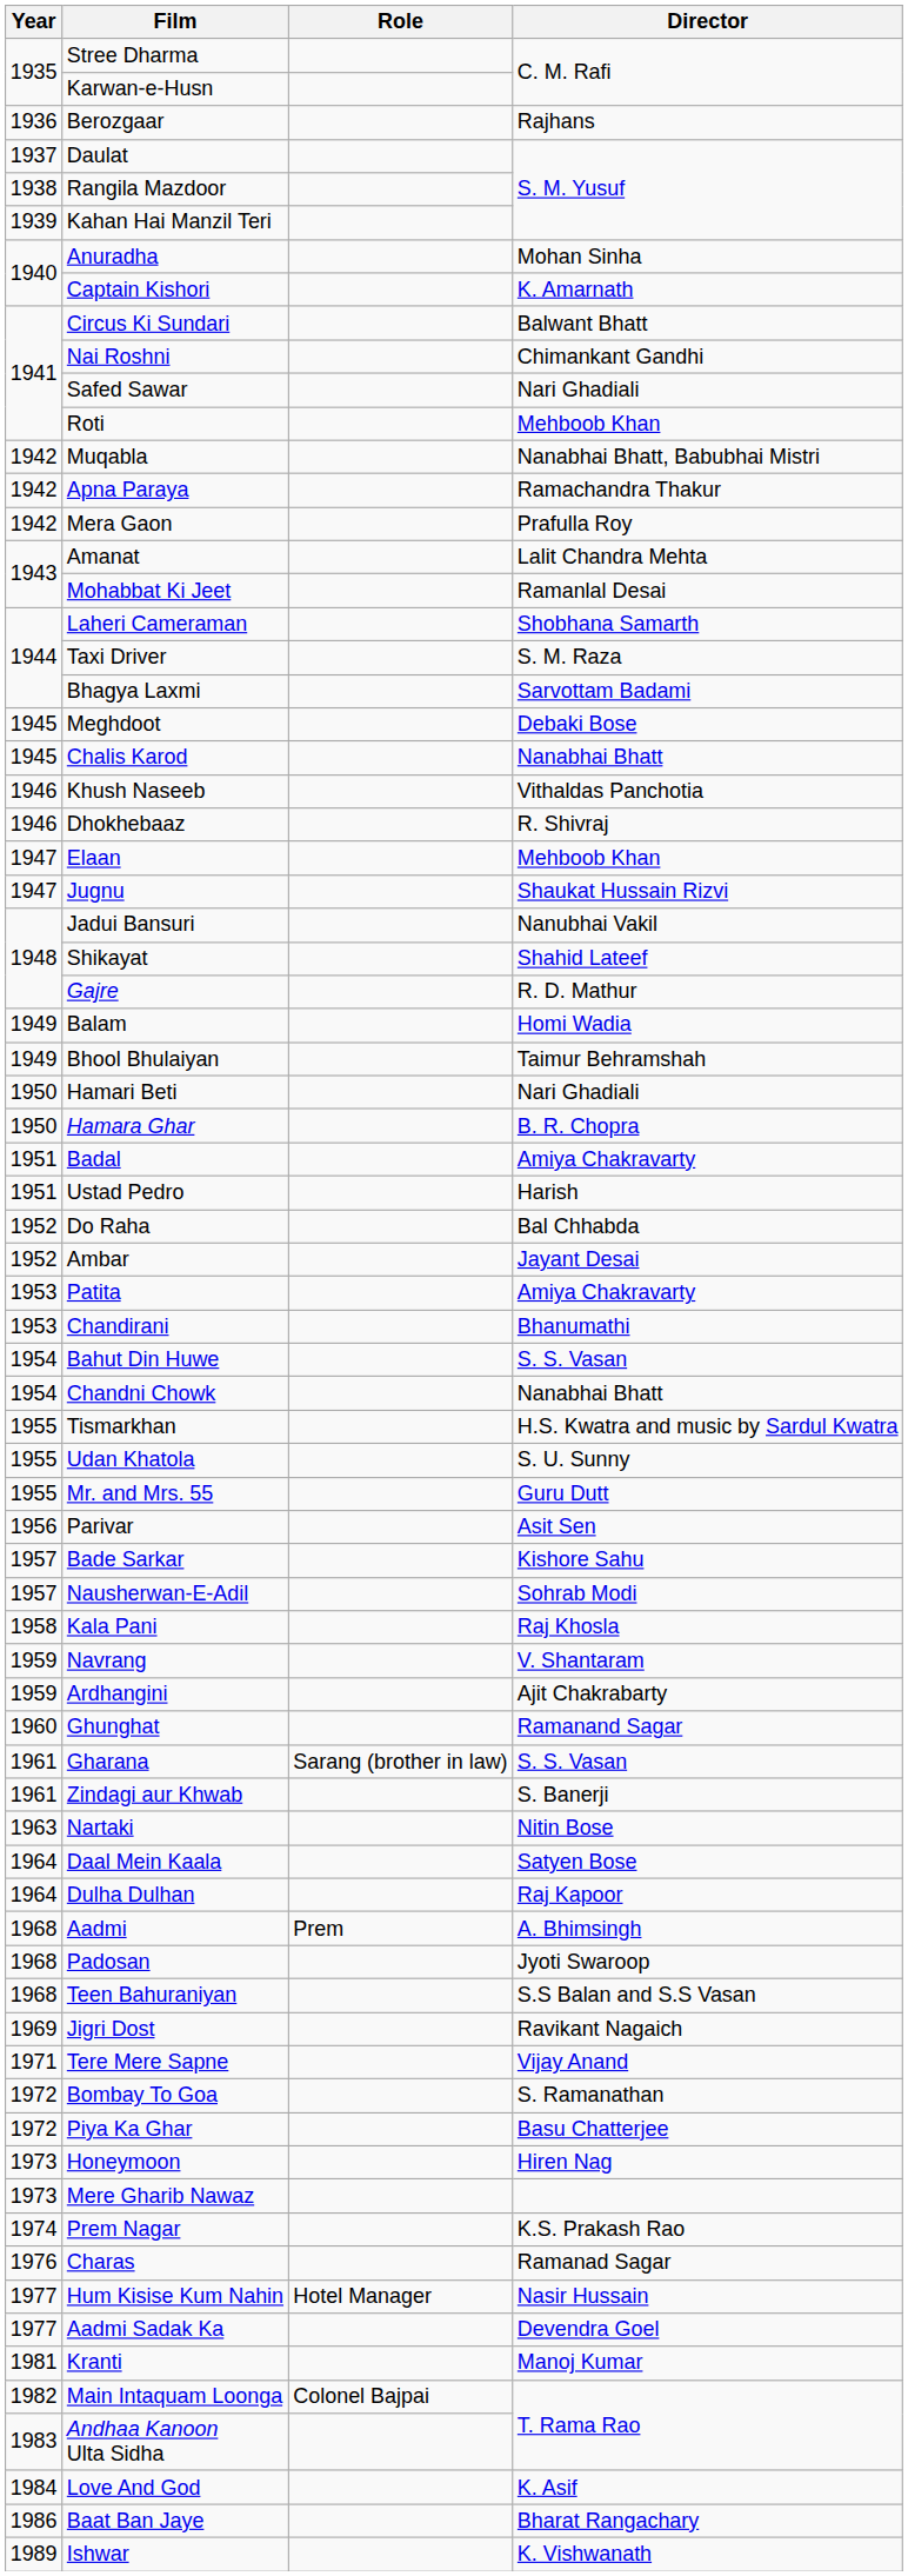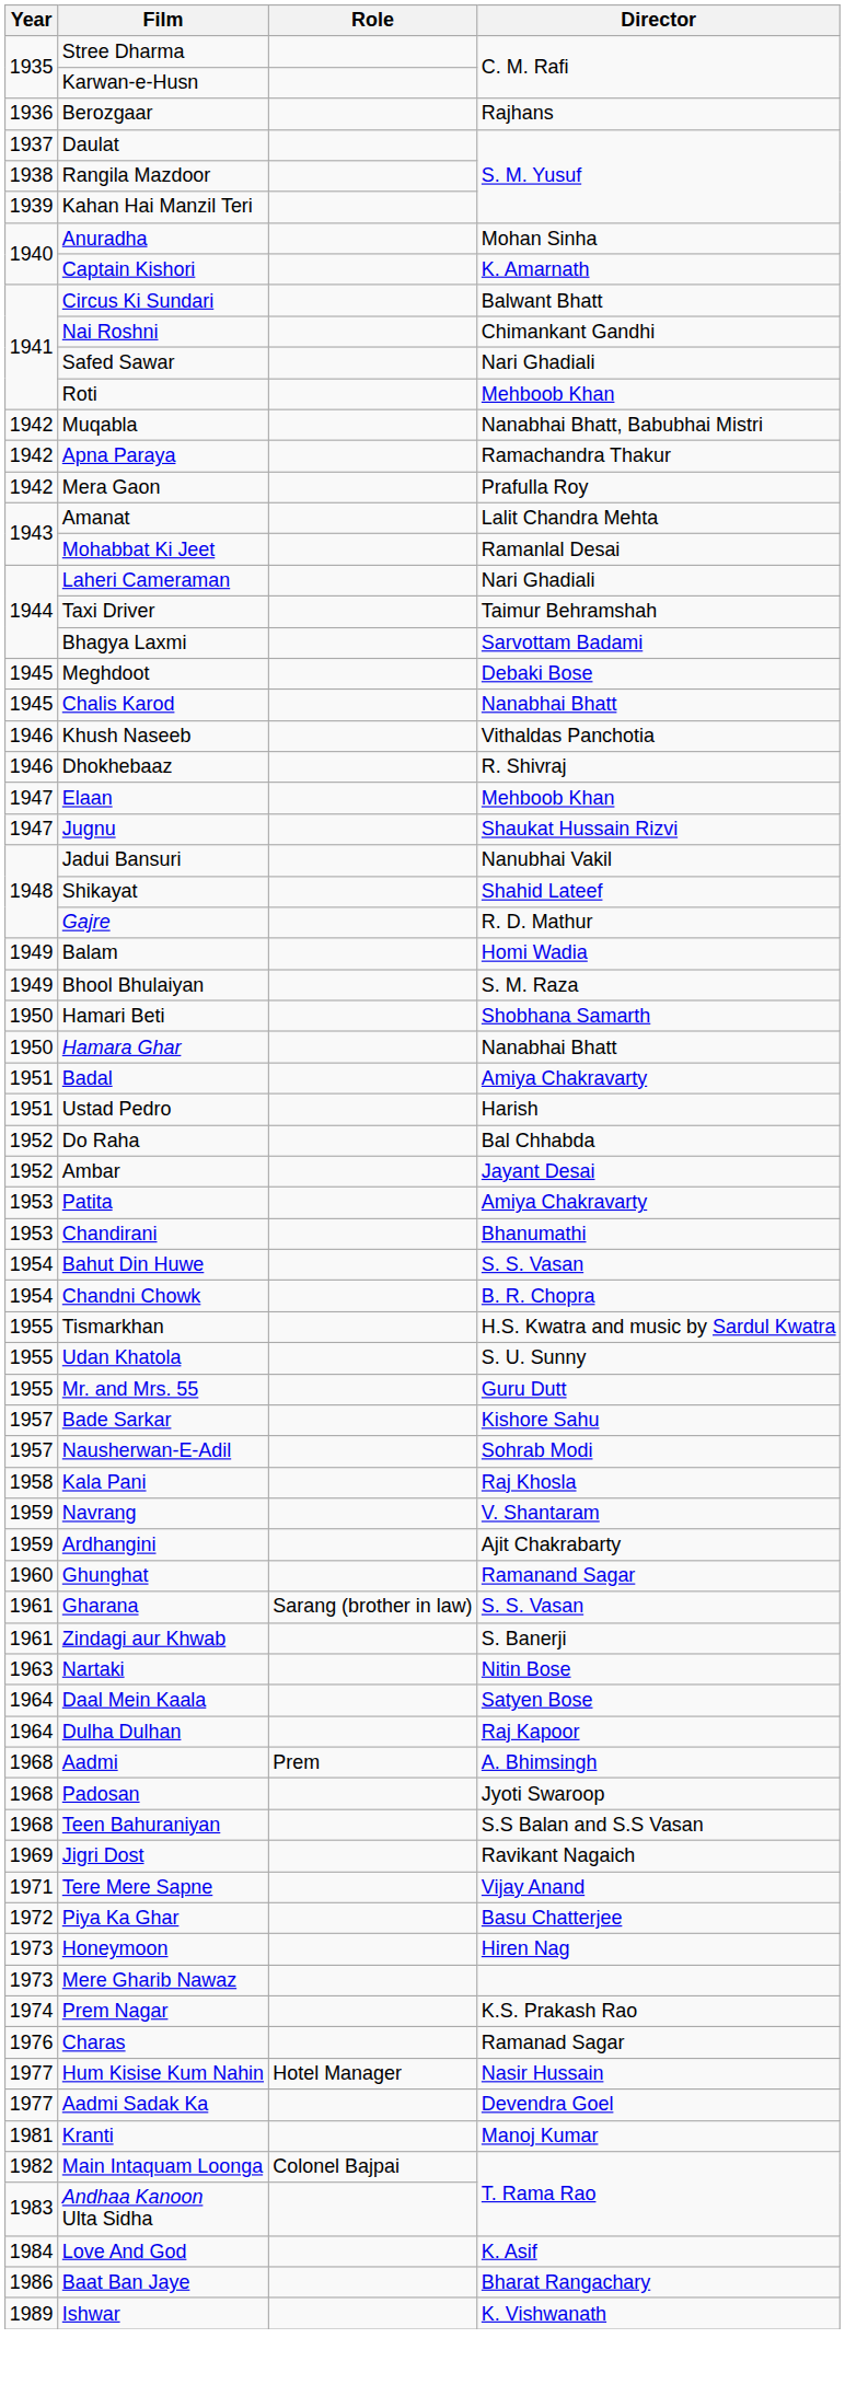 <table class="wikitable sortable">
 <tr>
 <th>Year</th>
 <th>Film</th>
 <th>Role</th>
 <th>Director</th>
 </tr>
 <tr>
 <td rowspan="2">1935</td>
 <td>Stree Dharma</td>
 <td></td>
 <td rowspan="2">C. M. Rafi</td>
 </tr>
 <tr>
 <td>Karwan-e-Husn</td>
 <td></td>
 </tr>
 <tr>
 <td>1936</td>
 <td>Berozgaar</td>
 <td></td>
 <td>Rajhans</td>
 </tr>
 <tr>
 <td>1937</td>
 <td>Daulat</td>
 <td></td>
 <td rowspan="3"><a href='#'>S. M. Yusuf</a></td>
 </tr>
 <tr>
 <td>1938</td>
 <td>Rangila Mazdoor</td>
 <td></td>
 </tr>
 <tr>
 <td>1939</td>
 <td>Kahan Hai Manzil Teri</td>
 <td></td>
 </tr>
 <tr>
 <td rowspan="2">1940</td>
 <td><a href='#'>Anuradha</a></td>
 <td></td>
 <td>Mohan Sinha</td>
 </tr>
 <tr>
 <td><a href='#'>Captain Kishori</a></td>
 <td></td>
 <td><a href='#'>K. Amarnath</a></td>
 </tr>
 <tr>
 <td rowspan="4">1941</td>
 <td><a href='#'>Circus Ki Sundari</a></td>
 <td></td>
 <td>Balwant Bhatt</td>
 </tr>
 <tr>
 <td><a href='#'>Nai Roshni</a></td>
 <td></td>
 <td>Chimankant Gandhi</td>
 </tr>
 <tr>
 <td>Safed Sawar</td>
 <td></td>
 <td>Nari Ghadiali</td>
 </tr>
 <tr>
 <td>Roti</td>
 <td></td>
 <td><a href='#'>Mehboob Khan</a></td>
 </tr>
 <tr>
 <td>1942</td>
 <td>Muqabla</td>
 <td></td>
 <td>Nanabhai Bhatt, Babubhai Mistri</td>
 </tr>
 <tr>
 <td>1942</td>
 <td><a href='#'>Apna Paraya</a></td>
 <td></td>
 <td>Ramachandra Thakur</td>
 </tr>
 <tr>
 <td>1942</td>
 <td>Mera Gaon</td>
 <td></td>
 <td>Prafulla Roy</td>
 </tr>
 <tr>
 <td rowspan="2">1943</td>
 <td>Amanat</td>
 <td></td>
 <td>Lalit Chandra Mehta</td>
 </tr>
 <tr>
 <td><a href='#'>Mohabbat Ki Jeet</a></td>
 <td></td>
 <td>Ramanlal Desai</td>
 </tr>
 <tr>
 <td rowspan="3">1944</td>
 <td><a href='#'>Laheri Cameraman</a></td>
 <td></td>
-<td><a href='#'>Shobhana Samarth</a></td>
+<td>Nari Ghadiali</td>
 </tr>
 <tr>
 <td>Taxi Driver</td>
 <td></td>
-<td>S. M. Raza</td>
+<td>Taimur Behramshah</td>
 </tr>
 <tr>
 <td>Bhagya Laxmi</td>
 <td></td>
 <td><a href='#'>Sarvottam Badami</a></td>
 </tr>
 <tr>
 <td>1945</td>
 <td>Meghdoot</td>
 <td></td>
 <td><a href='#'>Debaki Bose</a></td>
 </tr>
 <tr>
 <td>1945</td>
 <td><a href='#'>Chalis Karod</a></td>
 <td></td>
 <td><a href='#'>Nanabhai Bhatt</a></td>
 </tr>
 <tr>
 <td>1946</td>
 <td>Khush Naseeb</td>
 <td></td>
 <td>Vithaldas Panchotia</td>
 </tr>
 <tr>
 <td>1946</td>
 <td>Dhokhebaaz</td>
 <td></td>
 <td>R. Shivraj</td>
 </tr>
 <tr>
 <td>1947</td>
 <td><a href='#'>Elaan</a></td>
 <td></td>
 <td><a href='#'>Mehboob Khan</a></td>
 </tr>
 <tr>
 <td>1947</td>
 <td><a href='#'>Jugnu</a></td>
 <td></td>
 <td><a href='#'>Shaukat Hussain Rizvi</a></td>
 </tr>
 <tr>
 <td rowspan="3">1948</td>
 <td>Jadui Bansuri</td>
 <td></td>
 <td>Nanubhai Vakil</td>
 </tr>
 <tr>
 <td>Shikayat</td>
 <td></td>
 <td><a href='#'>Shahid Lateef</a></td>
 </tr>
 <tr>
 <td><em><a href='#'>Gajre</a></em></td>
 <td></td>
 <td>R. D. Mathur</td>
 </tr>
 <tr>
 <td>1949</td>
 <td>Balam</td>
 <td></td>
 <td><a href='#'>Homi Wadia</a></td>
 </tr>
 <tr>
 <td>1949</td>
 <td>Bhool Bhulaiyan</td>
 <td></td>
-<td>Taimur Behramshah</td>
+<td>S. M. Raza</td>
 </tr>
 <tr>
 <td>1950</td>
 <td>Hamari Beti</td>
 <td></td>
-<td>Nari Ghadiali</td>
+<td><a href='#'>Shobhana Samarth</a></td>
 </tr>
 <tr>
 <td>1950</td>
 <td><a href='#'><em>Hamara Ghar</em></a></td>
 <td></td>
-<td><a href='#'>B. R. Chopra</a></td>
+<td>Nanabhai Bhatt</td>
 </tr>
 <tr>
 <td>1951</td>
 <td><a href='#'>Badal</a></td>
 <td></td>
 <td><a href='#'>Amiya Chakravarty</a></td>
 </tr>
 <tr>
 <td>1951</td>
 <td>Ustad Pedro</td>
 <td></td>
 <td>Harish</td>
 </tr>
 <tr>
 <td>1952</td>
 <td>Do Raha</td>
 <td></td>
 <td>Bal Chhabda</td>
 </tr>
 <tr>
 <td>1952</td>
 <td>Ambar</td>
 <td></td>
 <td><a href='#'>Jayant Desai</a></td>
 </tr>
 <tr>
 <td>1953</td>
 <td><a href='#'>Patita</a></td>
 <td></td>
 <td><a href='#'>Amiya Chakravarty</a></td>
 </tr>
 <tr>
 <td>1953</td>
 <td><a href='#'>Chandirani</a></td>
 <td></td>
 <td><a href='#'>Bhanumathi</a></td>
 </tr>
 <tr>
 <td>1954</td>
 <td><a href='#'>Bahut Din Huwe</a></td>
 <td></td>
 <td><a href='#'>S. S. Vasan</a></td>
 </tr>
 <tr>
 <td>1954</td>
 <td><a href='#'>Chandni Chowk</a></td>
 <td></td>
-<td>Nanabhai Bhatt</td>
+<td><a href='#'>B. R. Chopra</a></td>
 </tr>
 <tr>
 <td>1955</td>
 <td>Tismarkhan</td>
 <td></td>
 <td>H.S. Kwatra and music by <a href='#'>Sardul Kwatra</a></td>
 </tr>
 <tr>
 <td>1955</td>
 <td><a href='#'>Udan Khatola</a></td>
 <td></td>
 <td>S. U. Sunny</td>
 </tr>
 <tr>
 <td>1955</td>
 <td><a href='#'>Mr. and Mrs. 55</a></td>
 <td></td>
 <td><a href='#'>Guru Dutt</a></td>
-</tr>
-<tr>
-<td>1956</td>
-<td>Parivar</td>
-<td></td>
-<td><a href='#'>Asit Sen</a></td>
 </tr>
 <tr>
 <td>1957</td>
 <td><a href='#'>Bade Sarkar</a></td>
 <td></td>
 <td><a href='#'>Kishore Sahu</a></td>
 </tr>
 <tr>
 <td>1957</td>
 <td><a href='#'>Nausherwan-E-Adil</a></td>
 <td></td>
 <td><a href='#'>Sohrab Modi</a></td>
 </tr>
 <tr>
 <td>1958</td>
 <td><a href='#'>Kala Pani</a></td>
 <td></td>
 <td><a href='#'>Raj Khosla</a></td>
 </tr>
 <tr>
 <td>1959</td>
 <td><a href='#'>Navrang</a></td>
 <td></td>
 <td><a href='#'>V. Shantaram</a></td>
 </tr>
 <tr>
 <td>1959</td>
 <td><a href='#'>Ardhangini</a></td>
 <td></td>
 <td>Ajit Chakrabarty</td>
 </tr>
 <tr>
 <td>1960</td>
 <td><a href='#'>Ghunghat</a></td>
 <td></td>
 <td><a href='#'>Ramanand Sagar</a></td>
 </tr>
 <tr>
 <td>1961</td>
 <td><a href='#'>Gharana</a></td>
 <td>Sarang (brother in law)</td>
 <td><a href='#'>S. S. Vasan</a></td>
 </tr>
 <tr>
 <td>1961</td>
 <td><a href='#'>Zindagi aur Khwab</a></td>
 <td></td>
 <td>S. Banerji</td>
 </tr>
 <tr>
 <td>1963</td>
 <td><a href='#'>Nartaki</a></td>
 <td></td>
 <td><a href='#'>Nitin Bose</a></td>
 </tr>
 <tr>
 <td>1964</td>
 <td><a href='#'>Daal Mein Kaala</a></td>
 <td></td>
 <td><a href='#'>Satyen Bose</a></td>
 </tr>
 <tr>
 <td>1964</td>
 <td><a href='#'>Dulha Dulhan</a></td>
 <td></td>
 <td><a href='#'>Raj Kapoor</a></td>
 </tr>
 <tr>
 <td>1968</td>
 <td><a href='#'>Aadmi</a></td>
 <td>Prem</td>
 <td><a href='#'>A. Bhimsingh</a></td>
 </tr>
 <tr>
 <td>1968</td>
 <td><a href='#'>Padosan</a></td>
 <td></td>
 <td>Jyoti Swaroop</td>
 </tr>
 <tr>
 <td>1968</td>
 <td><a href='#'>Teen Bahuraniyan</a></td>
 <td></td>
 <td>S.S Balan and S.S Vasan</td>
 </tr>
 <tr>
 <td>1969</td>
 <td><a href='#'>Jigri Dost</a></td>
 <td></td>
 <td>Ravikant Nagaich</td>
 </tr>
 <tr>
 <td>1971</td>
 <td><a href='#'>Tere Mere Sapne</a></td>
 <td></td>
 <td><a href='#'>Vijay Anand</a></td>
 </tr>
 <tr>
 <td>1972</td>
-<td><a href='#'>Bombay To Goa</a></td>
-<td></td>
-<td>S. Ramanathan</td>
-</tr>
-<tr>
-<td>1972</td>
 <td><a href='#'>Piya Ka Ghar</a></td>
 <td></td>
 <td><a href='#'>Basu Chatterjee</a></td>
 </tr>
 <tr>
 <td>1973</td>
 <td><a href='#'>Honeymoon</a></td>
 <td></td>
 <td><a href='#'>Hiren Nag</a></td>
 </tr>
 <tr>
 <td>1973</td>
 <td><a href='#'>Mere Gharib Nawaz</a></td>
 <td></td>
 <td></td>
 </tr>
 <tr>
 <td>1974</td>
 <td><a href='#'>Prem Nagar</a></td>
 <td></td>
 <td>K.S. Prakash Rao</td>
 </tr>
 <tr>
 <td>1976</td>
 <td><a href='#'>Charas</a></td>
 <td></td>
 <td>Ramanad Sagar</td>
 </tr>
 <tr>
 <td>1977</td>
 <td><a href='#'>Hum Kisise Kum Nahin</a></td>
 <td>Hotel Manager</td>
 <td><a href='#'>Nasir Hussain</a></td>
 </tr>
 <tr>
 <td>1977</td>
 <td><a href='#'>Aadmi Sadak Ka</a></td>
 <td></td>
 <td><a href='#'>Devendra Goel</a></td>
 </tr>
 <tr>
 <td>1981</td>
 <td><a href='#'>Kranti</a></td>
 <td></td>
 <td><a href='#'>Manoj Kumar</a></td>
 </tr>
 <tr>
 <td>1982</td>
 <td><a href='#'>Main Intaquam Loonga</a></td>
 <td>Colonel Bajpai</td>
 <td rowspan="2"><a href='#'>T. Rama Rao</a></td>
 </tr>
 <tr>
 <td>1983</td>
 <td><em><a href='#'>Andhaa Kanoon</a></em><br>Ulta Sidha</td>
 <td></td>
 </tr>
 <tr>
 <td>1984</td>
 <td><a href='#'>Love And God</a></td>
 <td></td>
 <td><a href='#'>K. Asif</a></td>
 </tr>
 <tr>
 <td>1986</td>
 <td><a href='#'>Baat Ban Jaye</a></td>
 <td></td>
 <td><a href='#'>Bharat Rangachary</a></td>
 </tr>
 <tr>
 <td>1989</td>
 <td><a href='#'>Ishwar</a></td>
 <td></td>
 <td><a href='#'>K. Vishwanath</a></td>
 </tr>
 </table>
